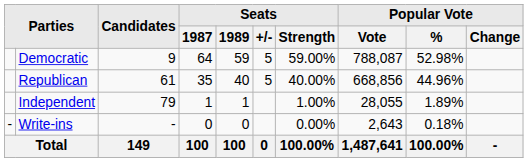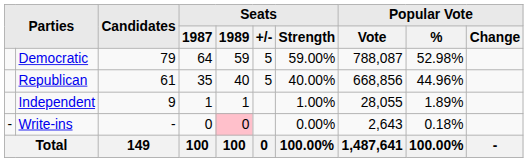 <table class=wikitable>
 <tr>
 <th style="background-color:#E9E9E9" align=center rowspan= 2 colspan=2>Parties</th>
 <th style="background-color:#E9E9E9" align=center rowspan= 2>Candidates</th>
 <th style="background-color:#E9E9E9" align=center colspan=4>Seats</th>
 <th style="background-color:#E9E9E9" align=center colspan=3>Popular Vote</th>
 </tr>
 <tr>
 <th align=center>1987</th>
 <th align=center>1989</th>
 <th align=center>+/-</th>
 <th align=center>Strength</th>
 <th align=center>Vote</th>
 <th align=center>%</th>
 <th align=center>Change</th>
 </tr>
 <tr>
 <td></td>
 <td align=left><a href='#'>Democratic</a></td>
-<td align=right>9</td>
+<td align=right >79 </td>
 <td align=right >64</td>
 <td align=right >59</td>
 <td align=right> 5</td>
 <td align=right >59.00%</td>
 <td align=right >788,087</td>
 <td align=right >52.98%</td>
 <td align=right></td>
 </tr>
 <tr>
 <td></td>
 <td align=left><a href='#'>Republican</a></td>
 <td align=right>61</td>
 <td align=right>35</td>
 <td align=right>40</td>
 <td align=right> 5</td>
 <td align=right>40.00%</td>
 <td align=right>668,856</td>
 <td align=right>44.96%</td>
 <td align=right></td>
 </tr>
 <tr>
 <td></td>
 <td><a href='#'>Independent</a></td>
-<td align=right >79 </td>
+<td align=right>9</td>
 <td align=right>1</td>
 <td align=right>1</td>
 <td align=right></td>
 <td align=right>1.00%</td>
 <td align=right>28,055</td>
 <td align=right>1.89%</td>
 <td align=right></td>
 </tr>
 <tr>
 <td>-</td>
 <td><a href='#'>Write-ins</a></td>
 <td align=right>-</td>
 <td align=right>0</td>
-<td align=right>0</td>
+<td align=right style="background: pink;">0</td>
 <td align=right></td>
 <td align=right>0.00%</td>
 <td align=right>2,643</td>
 <td align=right>0.18%</td>
 <td align=right></td>
 </tr>
 <tr>
 <th align=center colspan="2">Total</th>
 <th align=center>149</th>
 <th align=center>100</th>
 <th align=center>100</th>
 <th align=center>0</th>
 <th align=center>100.00%</th>
 <th align=center>1,487,641</th>
 <th align=center>100.00%</th>
 <th align=center>-</th>
 </tr>
 </table>
